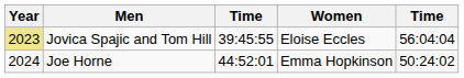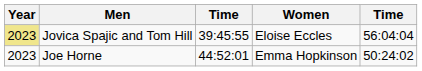 <table class="wikitable">
 <tr>
 <th>Year</th>
 <th>Men</th>
 <th>Time</th>
 <th>Women</th>
 <th>Time</th>
 </tr>
 <tr>
 <td style="background: khaki;">2023</td>
 <td>Jovica Spajic and Tom Hill</td>
 <td>39:45:55</td>
 <td>Eloise Eccles</td>
 <td>56:04:04</td>
 </tr>
 <tr>
-<td>2024</td>
+<td>2023</td>
 <td>Joe Horne</td>
 <td>44:52:01</td>
 <td>Emma Hopkinson</td>
 <td>50:24:02</td>
 </tr>
 </table>
